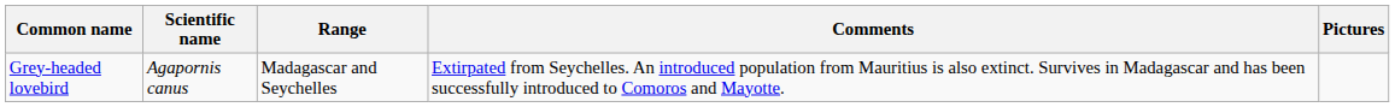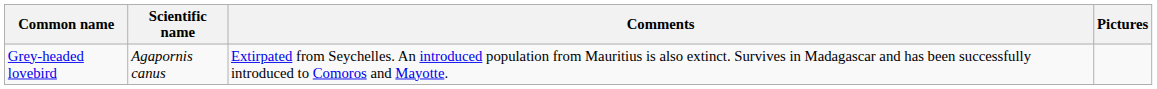 <table class="wikitable sortable">
 <tr>
 <th>Common name</th>
 <th>Scientific name</th>
-<th>Range</th>
 <th class="unsortable">Comments</th>
 <th class="unsortable">Pictures</th>
 </tr>
 <tr>
 <td><a href='#'>Grey-headed lovebird</a></td>
 <td><em>Agapornis canus</em></td>
-<td>Madagascar and Seychelles</td>
 <td><a href='#'>Extirpated</a> from Seychelles. An <a href='#'>introduced</a> population from Mauritius is also extinct. Survives in Madagascar and has been successfully introduced to <a href='#'>Comoros</a> and <a href='#'>Mayotte</a>.</td>
 <td></td>
 </tr>
 </table>
